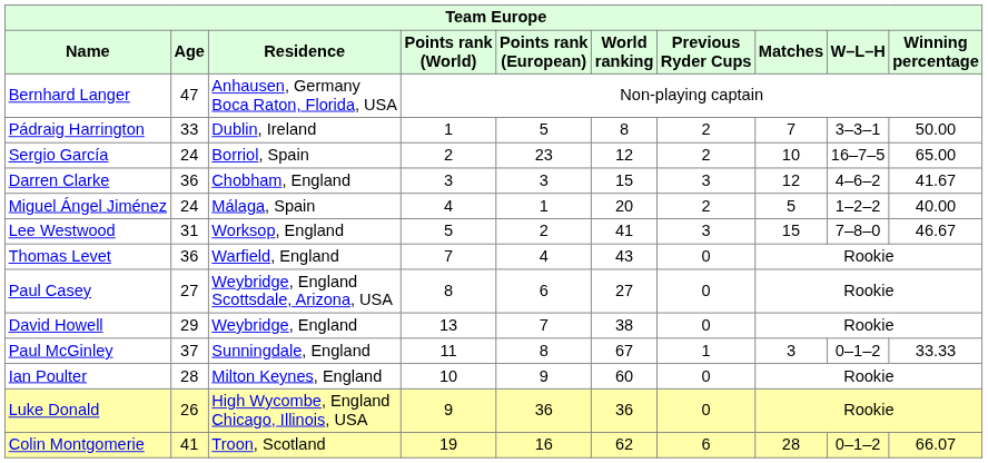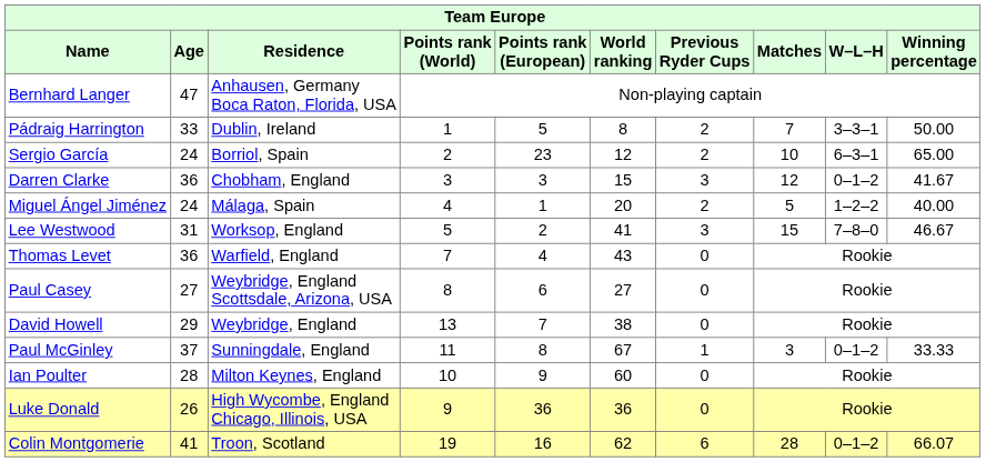 <table border="1" cellpadding="3" style="border-collapse: collapse;text-align:center">
 <tr style="background:#dfd;">
 <td colspan="10"> <strong>Team Europe</strong></td>
 </tr>
 <tr style="background:#dfd;">
 <th>Name</th>
 <th>Age</th>
 <th>Residence</th>
 <th>Points rank<br>(World)</th>
 <th>Points rank<br>(European)</th>
 <th>World<br>ranking</th>
 <th>Previous<br>Ryder Cups</th>
 <th>Matches</th>
 <th>W–L–H</th>
 <th>Winning<br>percentage</th>
 </tr>
 <tr>
 <td align=left> <a href='#'>Bernhard Langer</a></td>
 <td>47</td>
 <td align=left><a href='#'>Anhausen</a>, Germany<br><a href='#'>Boca Raton, Florida</a>, USA</td>
 <td colspan="7">Non-playing captain</td>
 </tr>
 <tr>
 <td align=left> <a href='#'>Pádraig Harrington</a></td>
 <td>33</td>
 <td align=left><a href='#'>Dublin</a>, Ireland</td>
 <td>1</td>
 <td>5</td>
 <td>8</td>
 <td>2</td>
 <td>7</td>
 <td>3–3–1</td>
 <td>50.00</td>
 </tr>
 <tr>
 <td align=left> <a href='#'>Sergio García</a></td>
 <td>24</td>
 <td align=left><a href='#'>Borriol</a>, Spain</td>
 <td>2</td>
 <td>23</td>
 <td>12</td>
 <td>2</td>
 <td>10</td>
-<td>16–7–5</td>
+<td>6–3–1</td>
 <td>65.00</td>
 </tr>
 <tr>
 <td align=left> <a href='#'>Darren Clarke</a></td>
 <td>36</td>
 <td align=left><a href='#'>Chobham</a>, England</td>
 <td>3</td>
 <td>3</td>
 <td>15</td>
 <td>3</td>
 <td>12</td>
-<td>4–6–2</td>
+<td>0–1–2</td>
 <td>41.67</td>
 </tr>
 <tr>
 <td align=left> <a href='#'>Miguel Ángel Jiménez</a></td>
 <td>24</td>
 <td align=left><a href='#'>Málaga</a>, Spain</td>
 <td>4</td>
 <td>1</td>
 <td>20</td>
 <td>2</td>
 <td>5</td>
 <td>1–2–2</td>
 <td>40.00</td>
 </tr>
 <tr>
 <td align=left> <a href='#'>Lee Westwood</a></td>
 <td>31</td>
 <td align=left><a href='#'>Worksop</a>, England</td>
 <td>5</td>
 <td>2</td>
 <td>41</td>
 <td>3</td>
 <td>15</td>
 <td>7–8–0</td>
 <td>46.67</td>
 </tr>
 <tr>
 <td align=left> <a href='#'>Thomas Levet</a></td>
 <td>36</td>
 <td align=left><a href='#'>Warfield</a>, England</td>
 <td>7</td>
 <td>4</td>
 <td>43</td>
 <td>0</td>
 <td colspan="3">Rookie</td>
 </tr>
 <tr>
 <td align=left> <a href='#'>Paul Casey</a></td>
 <td>27</td>
 <td align=left><a href='#'>Weybridge</a>, England<br><a href='#'>Scottsdale, Arizona</a>, USA</td>
 <td>8</td>
 <td>6</td>
 <td>27</td>
 <td>0</td>
 <td colspan="3">Rookie</td>
 </tr>
 <tr>
 <td align=left> <a href='#'>David Howell</a></td>
 <td>29</td>
 <td align=left><a href='#'>Weybridge</a>, England</td>
 <td>13</td>
 <td>7</td>
 <td>38</td>
 <td>0</td>
 <td colspan="3">Rookie</td>
 </tr>
 <tr>
 <td align=left> <a href='#'>Paul McGinley</a></td>
 <td>37</td>
 <td align=left><a href='#'>Sunningdale</a>, England</td>
 <td>11</td>
 <td>8</td>
 <td>67</td>
 <td>1</td>
 <td>3</td>
 <td>0–1–2</td>
 <td>33.33</td>
 </tr>
 <tr>
 <td align=left> <a href='#'>Ian Poulter</a></td>
 <td>28</td>
 <td align=left><a href='#'>Milton Keynes</a>, England</td>
 <td>10</td>
 <td>9</td>
 <td>60</td>
 <td>0</td>
 <td colspan="3">Rookie</td>
 </tr>
 <tr style="background:#ffa;">
 <td align=left> <a href='#'>Luke Donald</a></td>
 <td>26</td>
 <td align=left><a href='#'>High Wycombe</a>, England<br><a href='#'>Chicago, Illinois</a>, USA</td>
 <td>9</td>
 <td>36</td>
 <td>36</td>
 <td>0</td>
 <td colspan="3">Rookie</td>
 </tr>
 <tr style="background:#ffa;">
 <td align=left> <a href='#'>Colin Montgomerie</a></td>
 <td>41</td>
 <td align=left><a href='#'>Troon</a>, Scotland</td>
 <td>19</td>
 <td>16</td>
 <td>62</td>
 <td>6</td>
 <td>28</td>
 <td>0–1–2</td>
 <td>66.07</td>
 </tr>
 </table>
